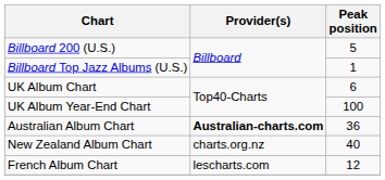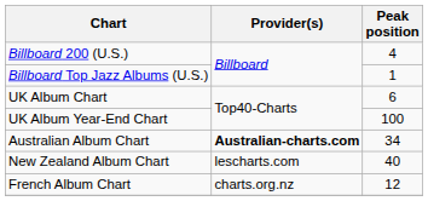 <table class="wikitable">
 <tr>
 <th align="center">Chart</th>
 <th align="center">Provider(s)</th>
 <th align="center">Peak<br>position</th>
 </tr>
 <tr>
 <td align="left"><a href='#'><em>Billboard</em> 200</a> (U.S.)</td>
 <td align="left" rowspan="2"><em><a href='#'>Billboard</a></em></td>
-<td align="center">5</td>
+<td align="center">4</td>
 </tr>
 <tr>
 <td align="left"><a href='#'><em>Billboard</em> Top Jazz Albums</a> (U.S.)</td>
 <td align="center">1</td>
 </tr>
 <tr>
 <td align="left">UK Album Chart</td>
 <td align="left" rowspan="2">Top40-Charts</td>
 <td align="center">6</td>
 </tr>
 <tr>
 <td align="left">UK Album Year-End Chart</td>
 <td align="center">100</td>
 </tr>
 <tr>
 <td align="left">Australian Album Chart</td>
 <td align="left"><strong>Australian-charts.com</strong></td>
-<td align="center">36</td>
+<td align="center">34</td>
 </tr>
 <tr>
 <td align="left">New Zealand Album Chart</td>
-<td align="left">charts.org.nz</td>
+<td align="left">lescharts.com</td>
 <td align="center">40</td>
 </tr>
 <tr>
 <td align="left">French Album Chart</td>
-<td align="left">lescharts.com</td>
+<td align="left">charts.org.nz</td>
 <td align="center">12</td>
 </tr>
 <tr>
 </tr>
 </table>
